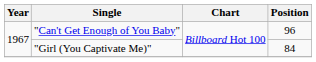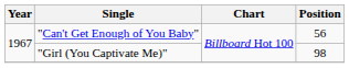 <table class="wikitable">
 <tr>
 <th>Year</th>
 <th>Single</th>
 <th>Chart</th>
 <th>Position</th>
 </tr>
 <tr>
 <td rowspan="2">1967</td>
 <td rowspan="1">"<a href='#'>Can't Get Enough of You Baby</a>"</td>
 <td rowspan="2"><a href='#'><em>Billboard</em> Hot 100</a></td>
-<td align="center">96</td>
+<td align="center">56</td>
 </tr>
 <tr>
 <td rowspan="1">"Girl (You Captivate Me)"</td>
-<td align="center">84</td>
+<td align="center">98</td>
 </tr>
 <tr>
 </tr>
 </table>
